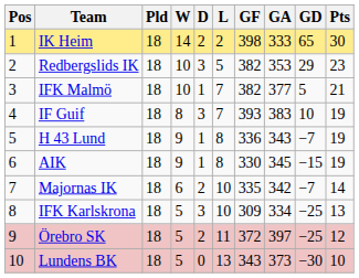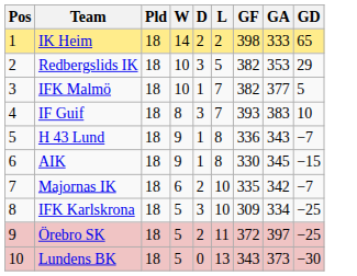 <table class="wikitable">
 <tr>
 <th><span>Pos</span></th>
 <th>Team</th>
 <th><span>Pld</span></th>
 <th><span>W</span></th>
 <th><span>D</span></th>
 <th><span>L</span></th>
 <th><span>GF</span></th>
 <th><span>GA</span></th>
 <th><span>GD</span></th>
-<th><span>Pts</span></th>
 </tr>
 <tr style="background:#ffec8b">
 <td>1</td>
 <td><a href='#'>IK Heim</a></td>
 <td>18</td>
 <td>14</td>
 <td>2</td>
 <td>2</td>
 <td>398</td>
 <td>333</td>
 <td>65</td>
-<td>30</td>
 </tr>
 <tr>
 <td>2</td>
 <td><a href='#'>Redbergslids IK</a></td>
 <td>18</td>
 <td>10</td>
 <td>3</td>
 <td>5</td>
 <td>382</td>
 <td>353</td>
 <td>29</td>
-<td>23</td>
 </tr>
 <tr>
 <td>3</td>
 <td><a href='#'>IFK Malmö</a></td>
 <td>18</td>
 <td>10</td>
 <td>1</td>
 <td>7</td>
 <td>382</td>
 <td>377</td>
 <td>5</td>
-<td>21</td>
 </tr>
 <tr>
 <td>4</td>
 <td><a href='#'>IF Guif</a></td>
 <td>18</td>
 <td>8</td>
 <td>3</td>
 <td>7</td>
 <td>393</td>
 <td>383</td>
 <td>10</td>
-<td>19</td>
 </tr>
 <tr>
 <td>5</td>
 <td><a href='#'>H 43 Lund</a></td>
 <td>18</td>
 <td>9</td>
 <td>1</td>
 <td>8</td>
 <td>336</td>
 <td>343</td>
 <td>−7</td>
-<td>19</td>
 </tr>
 <tr>
 <td>6</td>
 <td><a href='#'>AIK</a></td>
 <td>18</td>
 <td>9</td>
 <td>1</td>
 <td>8</td>
 <td>330</td>
 <td>345</td>
 <td>−15</td>
-<td>19</td>
 </tr>
 <tr>
 <td>7</td>
 <td><a href='#'>Majornas IK</a></td>
 <td>18</td>
 <td>6</td>
 <td>2</td>
 <td>10</td>
 <td>335</td>
 <td>342</td>
 <td>−7</td>
-<td>14</td>
 </tr>
 <tr>
 <td>8</td>
 <td><a href='#'>IFK Karlskrona</a></td>
 <td>18</td>
 <td>5</td>
 <td>3</td>
 <td>10</td>
 <td>309</td>
 <td>334</td>
 <td>−25</td>
-<td>13</td>
 </tr>
 <tr align="left" style="background:#f0c4c4;">
 <td>9</td>
 <td><a href='#'>Örebro SK</a></td>
 <td>18</td>
 <td>5</td>
 <td>2</td>
 <td>11</td>
 <td>372</td>
 <td>397</td>
 <td>−25</td>
-<td>12</td>
 </tr>
 <tr align="left" style="background:#f0c4c4;">
 <td>10</td>
 <td><a href='#'>Lundens BK</a></td>
 <td>18</td>
 <td>5</td>
 <td>0</td>
 <td>13</td>
 <td>343</td>
 <td>373</td>
 <td>−30</td>
-<td>10</td>
 </tr>
 </table>
